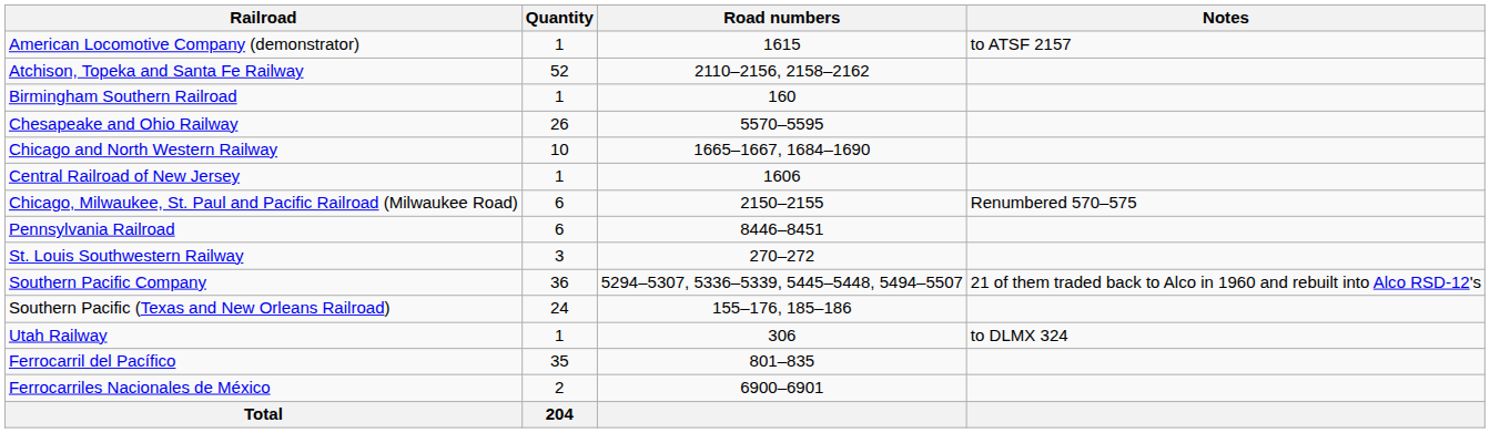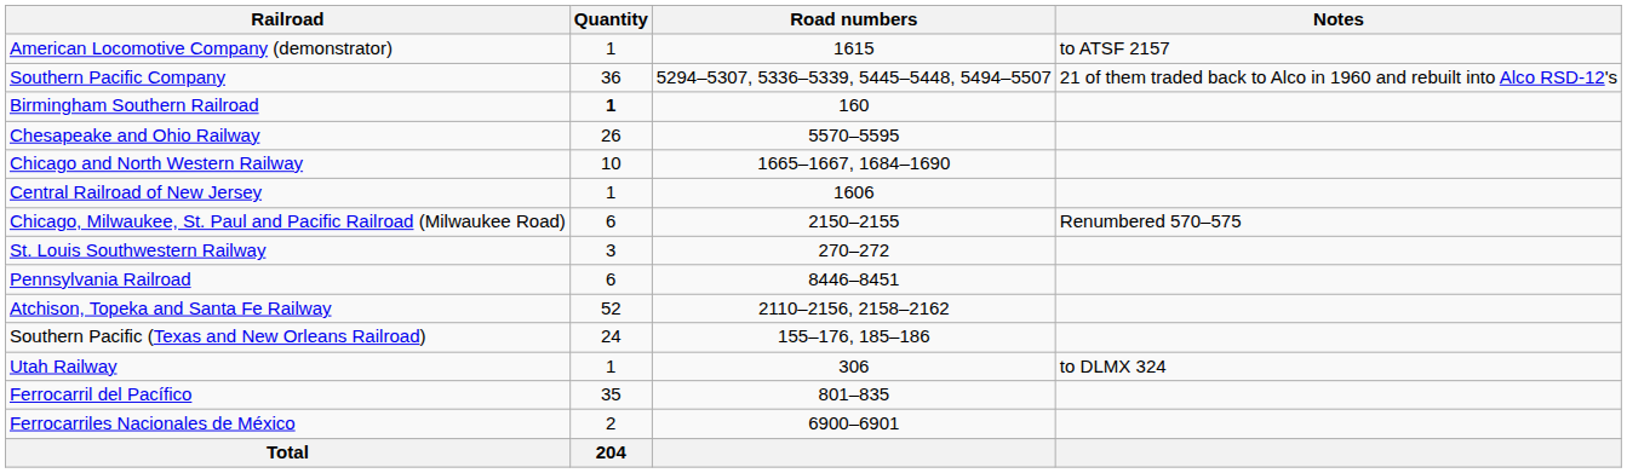 <table class="wikitable">
 <tr>
 <th>Railroad</th>
 <th>Quantity</th>
 <th>Road numbers</th>
 <th>Notes</th>
 </tr>
 <tr>
 <td><a href='#'>American Locomotive Company</a> (demonstrator)</td>
 <td style="text-align:center;">1</td>
 <td style="text-align:center;">1615</td>
 <td>to ATSF 2157</td>
 </tr>
 <tr>
-<td><a href='#'>Atchison, Topeka and Santa Fe Railway</a></td>
-<td style="text-align:center;">52</td>
-<td style="text-align:center;">2110–2156, 2158–2162</td>
-<td></td>
+<td><a href='#'>Southern Pacific Company</a></td>
+<td style="text-align:center;">36</td>
+<td style="text-align:center;">5294–5307, 5336–5339, 5445–5448, 5494–5507</td>
+<td>21 of them traded back to Alco in 1960 and rebuilt into <a href='#'>Alco RSD-12</a>'s</td>
 </tr>
 <tr>
 <td><a href='#'>Birmingham Southern Railroad</a></td>
-<td style="text-align:center;">1</td>
+<td style="text-align:center;"><strong>1</strong></td>
 <td style="text-align:center;">160</td>
 <td></td>
 </tr>
 <tr>
 <td><a href='#'>Chesapeake and Ohio Railway</a></td>
 <td style="text-align:center;">26</td>
 <td style="text-align:center;">5570–5595</td>
 <td></td>
 </tr>
 <tr>
 <td><a href='#'>Chicago and North Western Railway</a></td>
 <td style="text-align:center;">10</td>
 <td style="text-align:center;">1665–1667, 1684–1690</td>
 <td></td>
 </tr>
 <tr>
 <td><a href='#'>Central Railroad of New Jersey</a></td>
 <td style="text-align:center;">1</td>
 <td style="text-align:center;">1606</td>
 <td></td>
 </tr>
 <tr>
 <td><a href='#'>Chicago, Milwaukee, St. Paul and Pacific Railroad</a> (Milwaukee Road)</td>
 <td style="text-align:center;">6</td>
 <td style="text-align:center;">2150–2155</td>
 <td>Renumbered 570–575</td>
 </tr>
 <tr>
+<td><a href='#'>St. Louis Southwestern Railway</a></td>
+<td style="text-align:center;">3</td>
+<td style="text-align:center;">270–272</td>
+<td></td>
+</tr>
+<tr>
 <td><a href='#'>Pennsylvania Railroad</a></td>
 <td style="text-align:center;">6</td>
 <td style="text-align:center;">8446–8451</td>
 <td></td>
 </tr>
 <tr>
-<td><a href='#'>St. Louis Southwestern Railway</a></td>
-<td style="text-align:center;">3</td>
-<td style="text-align:center;">270–272</td>
+<td><a href='#'>Atchison, Topeka and Santa Fe Railway</a></td>
+<td style="text-align:center;">52</td>
+<td style="text-align:center;">2110–2156, 2158–2162</td>
 <td></td>
-</tr>
-<tr>
-<td><a href='#'>Southern Pacific Company</a></td>
-<td style="text-align:center;">36</td>
-<td style="text-align:center;">5294–5307, 5336–5339, 5445–5448, 5494–5507</td>
-<td>21 of them traded back to Alco in 1960 and rebuilt into <a href='#'>Alco RSD-12</a>'s</td>
 </tr>
 <tr>
 <td>Southern Pacific (<a href='#'>Texas and New Orleans Railroad</a>)</td>
 <td style="text-align:center;">24</td>
 <td style="text-align:center;">155–176, 185–186</td>
 <td></td>
 </tr>
 <tr>
 <td><a href='#'>Utah Railway</a></td>
 <td style="text-align:center;">1</td>
 <td style="text-align:center;">306</td>
 <td>to DLMX 324</td>
 </tr>
 <tr>
 <td><a href='#'>Ferrocarril del Pacífico</a></td>
 <td style="text-align:center;">35</td>
 <td style="text-align:center;">801–835</td>
 <td></td>
 </tr>
 <tr>
 <td><a href='#'>Ferrocarriles Nacionales de México</a></td>
 <td style="text-align:center;">2</td>
 <td style="text-align:center;">6900–6901</td>
 <td></td>
 </tr>
 <tr>
 <th>Total</th>
 <th>204</th>
 <th></th>
 <th></th>
 </tr>
 </table>
